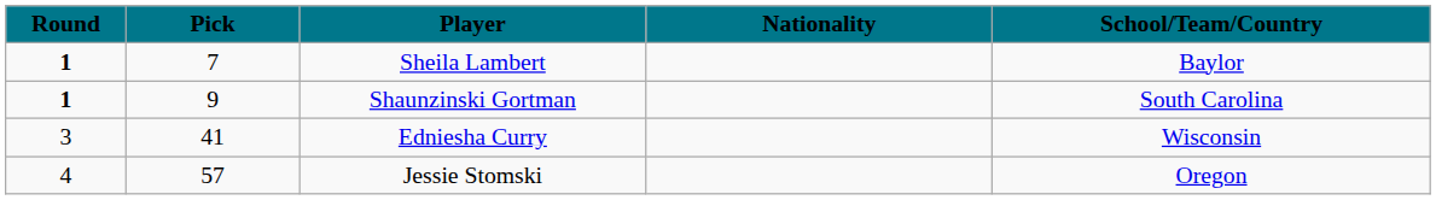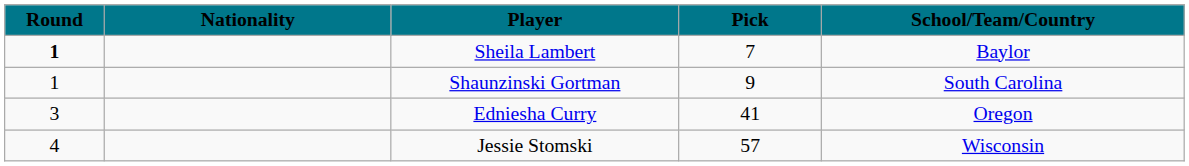 <table class="wikitable" style="text-align:center; width:60em">
 <tr>
 <th style="background: #00778B" width="2%"><span>Round</span></th>
+<th style="background: #00778B" width="10%"><span>Nationality</span></th>
+<th style="background: #00778B" width="10%"><span>Player</span></th>
 <th style="background: #00778B" width="5%"><span>Pick</span></th>
-<th style="background: #00778B" width="10%"><span>Player</span></th>
-<th style="background: #00778B" width="10%"><span>Nationality</span></th>
 <th style="background: #00778B" width="10%"><span>School/Team/Country</span></th>
 </tr>
 <tr>
 <td><strong>1</strong></td>
+<td></td>
+<td><a href='#'>Sheila Lambert</a></td>
 <td>7</td>
-<td><a href='#'>Sheila Lambert</a></td>
-<td></td>
 <td><a href='#'>Baylor</a></td>
 </tr>
 <tr>
-<td><strong>1</strong></td>
+<td>1</td>
+<td></td>
+<td><a href='#'>Shaunzinski Gortman</a></td>
 <td>9</td>
-<td><a href='#'>Shaunzinski Gortman</a></td>
-<td></td>
 <td><a href='#'>South Carolina</a></td>
 </tr>
 <tr>
 <td>3</td>
+<td></td>
+<td><a href='#'>Edniesha Curry</a></td>
 <td>41</td>
-<td><a href='#'>Edniesha Curry</a></td>
-<td></td>
-<td><a href='#'>Wisconsin</a></td>
+<td><a href='#'>Oregon</a></td>
 </tr>
 <tr>
 <td>4</td>
+<td></td>
+<td>Jessie Stomski</td>
 <td>57</td>
-<td>Jessie Stomski</td>
-<td></td>
-<td><a href='#'>Oregon</a></td>
+<td><a href='#'>Wisconsin</a></td>
 </tr>
 </table>
